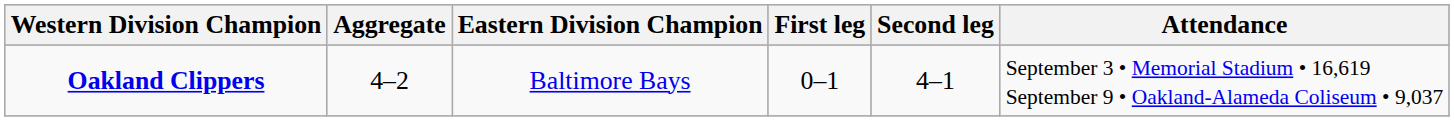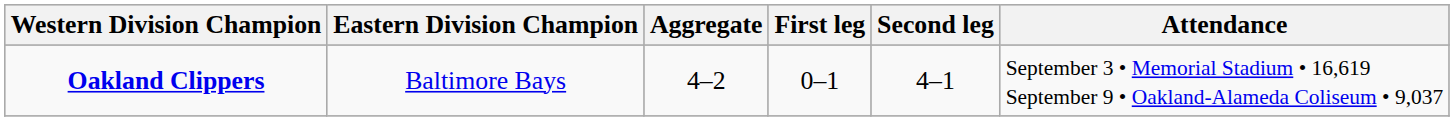 <table class="wikitable" style="text-align:center">
 <tr>
 <th>Western Division Champion</th>
+<th>Eastern Division Champion</th>
 <th>Aggregate</th>
-<th>Eastern Division Champion</th>
 <th>First leg</th>
 <th>Second leg</th>
 <th>Attendance</th>
 </tr>
 <tr>
 <td><strong><a href='#'>Oakland Clippers</a></strong></td>
+<td><a href='#'>Baltimore Bays</a></td>
 <td>4–2</td>
-<td><a href='#'>Baltimore Bays</a></td>
 <td>0–1</td>
 <td>4–1</td>
 <td align=left><small>September 3 • <a href='#'>Memorial Stadium</a> • 16,619<br>September 9 • <a href='#'>Oakland-Alameda Coliseum</a> • 9,037</small></td>
 </tr>
 </table>
